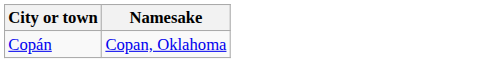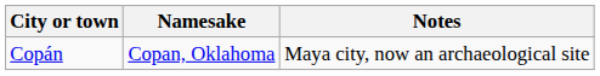 <table class="wikitable">
 <tr>
 <th>City or town</th>
 <th>Namesake</th>
+<th>Notes</th>
 </tr>
 <tr>
 <td><a href='#'>Copán</a></td>
 <td><a href='#'>Copan, Oklahoma</a></td>
+<td>Maya city, now an archaeological site</td>
 </tr>
 </table>
